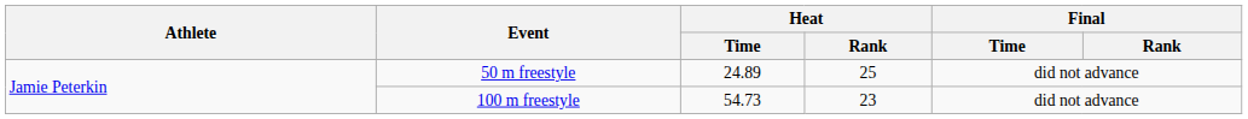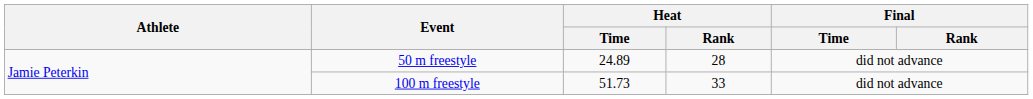 <table class=wikitable style="font-size:95%" width="90%">
 <tr>
 <th rowspan="2">Athlete</th>
 <th rowspan="2">Event</th>
 <th colspan="2">Heat</th>
 <th colspan="2">Final</th>
 </tr>
 <tr>
 <th>Time</th>
 <th>Rank</th>
 <th>Time</th>
 <th>Rank</th>
 </tr>
 <tr>
 <td rowspan=2 width=30%><a href='#'>Jamie Peterkin</a></td>
 <td align=center><a href='#'>50 m freestyle</a></td>
 <td align=center>24.89</td>
-<td align=center>25</td>
+<td align=center>28</td>
 <td colspan=2 align=center>did not advance</td>
 </tr>
 <tr>
 <td align=center><a href='#'>100 m freestyle</a></td>
-<td align=center>54.73</td>
-<td align=center>23</td>
+<td align=center>51.73</td>
+<td align=center>33</td>
 <td colspan=2 align=center>did not advance</td>
 </tr>
 </table>
